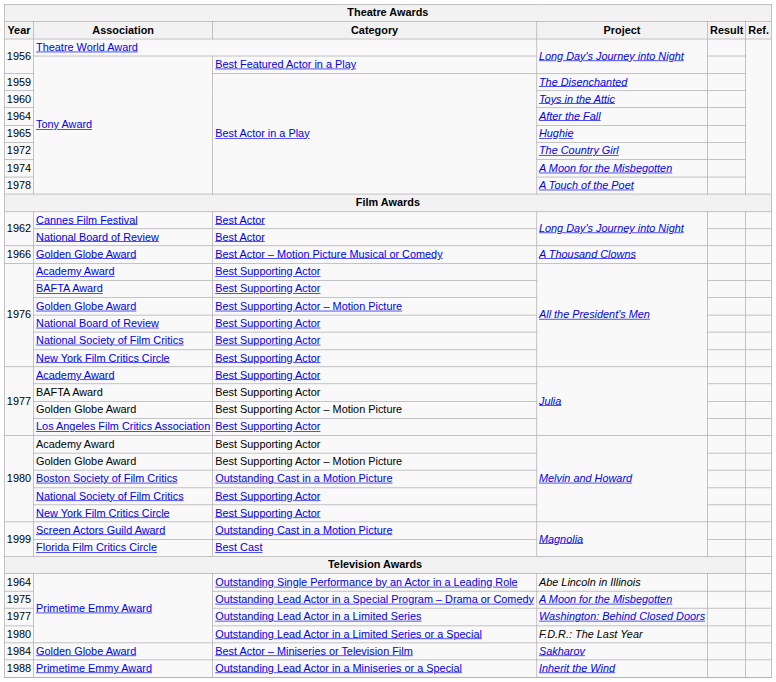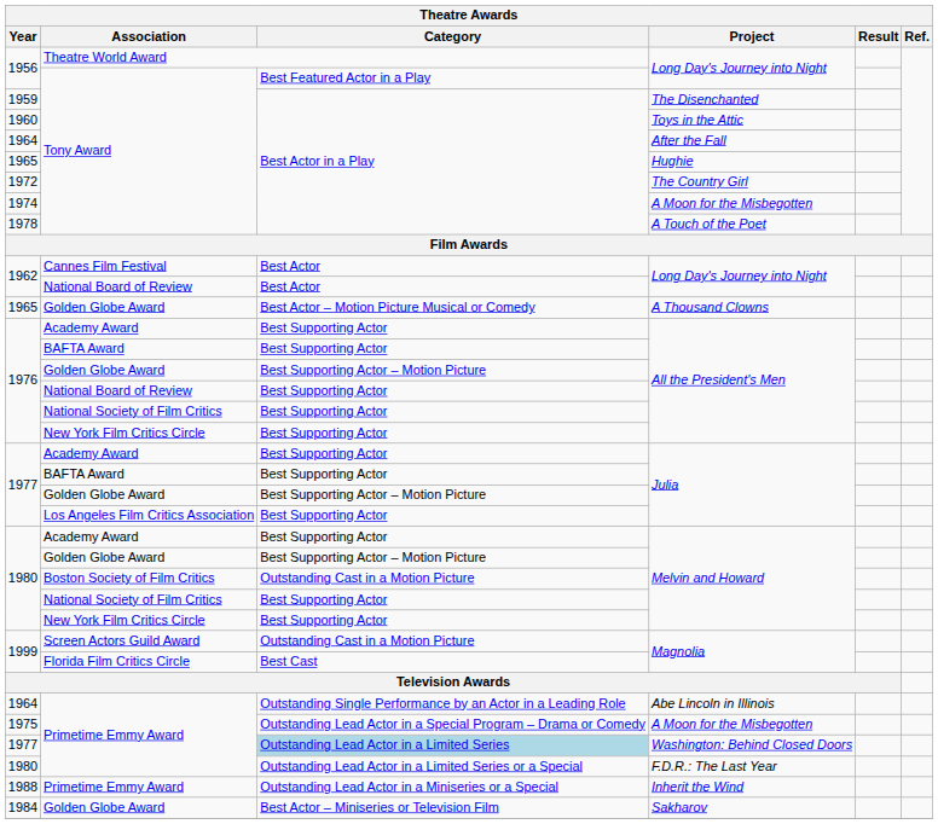 <table class="wikitable sortable">
 <tr>
 <th colspan=6>Theatre Awards</th>
 </tr>
 <tr>
 <th>Year</th>
 <th>Association</th>
 <th>Category</th>
 <th>Project</th>
 <th>Result</th>
 <th class="unsortable">Ref.</th>
 </tr>
 <tr>
 <td rowspan=2>1956</td>
 <td colspan=2><a href='#'>Theatre World Award</a></td>
 <td rowspan=2><em><a href='#'>Long Day's Journey into Night</a></em></td>
 <td></td>
 <td rowspan=9></td>
 </tr>
 <tr>
 <td rowspan=8><a href='#'>Tony Award</a></td>
 <td><a href='#'>Best Featured Actor in a Play</a></td>
 <td></td>
 </tr>
 <tr>
 <td>1959</td>
 <td rowspan=7><a href='#'>Best Actor in a Play</a></td>
 <td><em><a href='#'>The Disenchanted</a></em></td>
 <td></td>
 </tr>
 <tr>
 <td>1960</td>
 <td><em><a href='#'>Toys in the Attic</a></em></td>
 <td></td>
 </tr>
 <tr>
 <td>1964</td>
 <td><em><a href='#'>After the Fall</a></em></td>
 <td></td>
 </tr>
 <tr>
 <td>1965</td>
 <td><em><a href='#'>Hughie</a></em></td>
 <td></td>
 </tr>
 <tr>
 <td>1972</td>
 <td><em><a href='#'>The Country Girl</a></em></td>
 <td></td>
 </tr>
 <tr>
 <td>1974</td>
 <td><em><a href='#'>A Moon for the Misbegotten</a></em></td>
 <td></td>
 </tr>
 <tr>
 <td>1978</td>
 <td><em><a href='#'>A Touch of the Poet</a></em></td>
 <td></td>
 </tr>
 <tr>
 <th colspan=6>Film Awards</th>
 </tr>
 <tr>
 <td rowspan=2>1962</td>
 <td><a href='#'>Cannes Film Festival</a></td>
 <td><a href='#'>Best Actor</a></td>
 <td rowspan=2><em><a href='#'>Long Day's Journey into Night</a></em></td>
 <td></td>
 <td></td>
 </tr>
 <tr>
 <td><a href='#'>National Board of Review</a></td>
 <td><a href='#'>Best Actor</a></td>
 <td></td>
 <td></td>
 </tr>
 <tr>
-<td>1966</td>
+<td>1965</td>
 <td><a href='#'>Golden Globe Award</a></td>
 <td><a href='#'>Best Actor – Motion Picture Musical or Comedy</a></td>
 <td><em><a href='#'>A Thousand Clowns</a></em></td>
 <td></td>
 <td></td>
 </tr>
 <tr>
 <td rowspan=6>1976</td>
 <td><a href='#'>Academy Award</a></td>
 <td><a href='#'>Best Supporting Actor</a></td>
 <td rowspan=6><em><a href='#'>All the President's Men</a></em></td>
 <td></td>
 <td></td>
 </tr>
 <tr>
 <td><a href='#'>BAFTA Award</a></td>
 <td><a href='#'>Best Supporting Actor</a></td>
 <td></td>
 <td></td>
 </tr>
 <tr>
 <td><a href='#'>Golden Globe Award</a></td>
 <td><a href='#'>Best Supporting Actor – Motion Picture</a></td>
 <td></td>
 <td></td>
 </tr>
 <tr>
 <td><a href='#'>National Board of Review</a></td>
 <td><a href='#'>Best Supporting Actor</a></td>
 <td></td>
 <td></td>
 </tr>
 <tr>
 <td><a href='#'>National Society of Film Critics</a></td>
 <td><a href='#'>Best Supporting Actor</a></td>
 <td></td>
 <td></td>
 </tr>
 <tr>
 <td><a href='#'>New York Film Critics Circle</a></td>
 <td><a href='#'>Best Supporting Actor</a></td>
 <td></td>
 </tr>
 <tr>
 <td rowspan=4>1977</td>
 <td><a href='#'>Academy Award</a></td>
 <td><a href='#'>Best Supporting Actor</a></td>
 <td rowspan=4><em><a href='#'>Julia</a></em></td>
 <td></td>
 <td></td>
 </tr>
 <tr>
 <td>BAFTA Award</td>
 <td>Best Supporting Actor</td>
 <td></td>
 <td></td>
 </tr>
 <tr>
 <td>Golden Globe Award</td>
 <td>Best Supporting Actor – Motion Picture</td>
 <td></td>
 <td></td>
 </tr>
 <tr>
 <td><a href='#'>Los Angeles Film Critics Association</a></td>
 <td><a href='#'>Best Supporting Actor</a></td>
 <td></td>
 <td></td>
 </tr>
 <tr>
 <td rowspan=5>1980</td>
 <td>Academy Award</td>
 <td>Best Supporting Actor</td>
 <td rowspan=5><em><a href='#'>Melvin and Howard</a></em></td>
 <td></td>
 <td></td>
 </tr>
 <tr>
 <td>Golden Globe Award</td>
 <td>Best Supporting Actor – Motion Picture</td>
 <td></td>
 <td></td>
 </tr>
 <tr>
 <td><a href='#'>Boston Society of Film Critics</a></td>
 <td><a href='#'>Outstanding Cast in a Motion Picture</a></td>
 <td></td>
 <td></td>
 </tr>
 <tr>
 <td><a href='#'>National Society of Film Critics</a></td>
 <td><a href='#'>Best Supporting Actor</a></td>
 <td></td>
 <td></td>
 </tr>
 <tr>
 <td><a href='#'>New York Film Critics Circle</a></td>
 <td><a href='#'>Best Supporting Actor</a></td>
 <td></td>
 <td></td>
 </tr>
 <tr>
 <td rowspan=2>1999</td>
 <td><a href='#'>Screen Actors Guild Award</a></td>
 <td><a href='#'>Outstanding Cast in a Motion Picture</a></td>
 <td rowspan=2><em><a href='#'>Magnolia</a></em></td>
 <td></td>
 <td></td>
 </tr>
 <tr>
 <td><a href='#'>Florida Film Critics Circle</a></td>
 <td><a href='#'>Best Cast</a></td>
 <td></td>
 <td></td>
 </tr>
 <tr>
 <th colspan=5>Television Awards</th>
 </tr>
 <tr>
 <td>1964</td>
 <td rowspan=4><a href='#'>Primetime Emmy Award</a></td>
 <td><a href='#'>Outstanding Single Performance by an Actor in a Leading Role</a></td>
 <td><em>Abe Lincoln in Illinois</em></td>
 <td></td>
 <td></td>
 </tr>
 <tr>
 <td>1975</td>
 <td><a href='#'>Outstanding Lead Actor in a Special Program – Drama or Comedy</a></td>
 <td><em><a href='#'>A Moon for the Misbegotten</a></em></td>
 <td></td>
 <td></td>
 </tr>
 <tr>
 <td>1977</td>
-<td><a href='#'>Outstanding Lead Actor in a Limited Series</a></td>
+<td style="background: lightblue;"><a href='#'>Outstanding Lead Actor in a Limited Series</a></td>
 <td><em><a href='#'>Washington: Behind Closed Doors</a></em></td>
 <td></td>
 <td></td>
 </tr>
 <tr>
 <td>1980</td>
 <td><a href='#'>Outstanding Lead Actor in a Limited Series or a Special</a></td>
 <td><em>F.D.R.: The Last Year</em></td>
 <td></td>
 <td></td>
 </tr>
 <tr>
+<td>1988</td>
+<td><a href='#'>Primetime Emmy Award</a></td>
+<td><a href='#'>Outstanding Lead Actor in a Miniseries or a Special</a></td>
+<td><em><a href='#'>Inherit the Wind</a></em></td>
+<td></td>
+<td></td>
+</tr>
+<tr>
 <td>1984</td>
 <td><a href='#'>Golden Globe Award</a></td>
 <td><a href='#'>Best Actor – Miniseries or Television Film</a></td>
 <td><em><a href='#'>Sakharov</a></em></td>
 <td></td>
 <td></td>
 </tr>
 <tr>
-<td>1988</td>
-<td><a href='#'>Primetime Emmy Award</a></td>
-<td><a href='#'>Outstanding Lead Actor in a Miniseries or a Special</a></td>
-<td><em><a href='#'>Inherit the Wind</a></em></td>
-<td></td>
-<td></td>
-</tr>
-<tr>
 </tr>
 </table>
